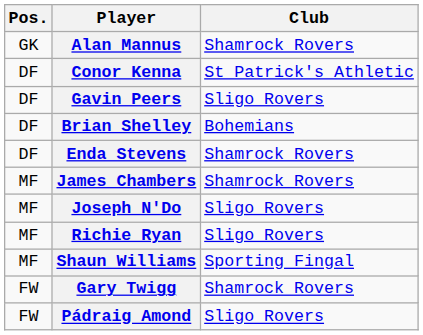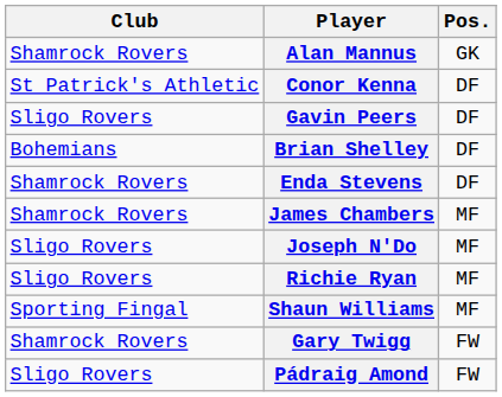 <table class="wikitable plainrowheaders" style="text-align: left">
 <tr>
+<th scope=col>Club</th>
+<th scope=col>Player</th>
 <th scope=col>Pos.</th>
-<th scope=col>Player</th>
-<th scope=col>Club</th>
 </tr>
 <tr>
+<td><a href='#'>Shamrock Rovers</a></td>
+<th scope=row><a href='#'>Alan Mannus</a> </th>
 <td style=text-align:center>GK</td>
-<th scope=row><a href='#'>Alan Mannus</a> </th>
-<td><a href='#'>Shamrock Rovers</a></td>
 </tr>
 <tr>
+<td><a href='#'>St Patrick's Athletic</a></td>
+<th scope=row><a href='#'>Conor Kenna</a> </th>
 <td style=text-align:center>DF</td>
-<th scope=row><a href='#'>Conor Kenna</a> </th>
-<td><a href='#'>St Patrick's Athletic</a></td>
 </tr>
 <tr>
+<td><a href='#'>Sligo Rovers</a></td>
+<th scope=row><a href='#'>Gavin Peers</a> </th>
 <td style=text-align:center>DF</td>
-<th scope=row><a href='#'>Gavin Peers</a> </th>
-<td><a href='#'>Sligo Rovers</a></td>
 </tr>
 <tr>
+<td><a href='#'>Bohemians</a></td>
+<th scope=row><a href='#'>Brian Shelley</a> </th>
 <td style=text-align:center>DF</td>
-<th scope=row><a href='#'>Brian Shelley</a> </th>
-<td><a href='#'>Bohemians</a></td>
 </tr>
 <tr>
+<td><a href='#'>Shamrock Rovers</a></td>
+<th scope=row><a href='#'>Enda Stevens</a> </th>
 <td style=text-align:center>DF</td>
-<th scope=row><a href='#'>Enda Stevens</a> </th>
-<td><a href='#'>Shamrock Rovers</a></td>
 </tr>
 <tr>
+<td><a href='#'>Shamrock Rovers</a></td>
+<th scope=row><a href='#'>James Chambers</a> </th>
 <td style=text-align:center>MF</td>
-<th scope=row><a href='#'>James Chambers</a> </th>
-<td><a href='#'>Shamrock Rovers</a></td>
 </tr>
 <tr>
+<td><a href='#'>Sligo Rovers</a></td>
+<th scope=row><a href='#'>Joseph N'Do</a> </th>
 <td style=text-align:center>MF</td>
-<th scope=row><a href='#'>Joseph N'Do</a> </th>
-<td><a href='#'>Sligo Rovers</a></td>
 </tr>
 <tr>
+<td><a href='#'>Sligo Rovers</a></td>
+<th scope=row><a href='#'>Richie Ryan</a> </th>
 <td style=text-align:center>MF</td>
-<th scope=row><a href='#'>Richie Ryan</a> </th>
-<td><a href='#'>Sligo Rovers</a></td>
 </tr>
 <tr>
+<td><a href='#'>Sporting Fingal</a></td>
+<th scope=row><a href='#'>Shaun Williams</a> </th>
 <td style=text-align:center>MF</td>
-<th scope=row><a href='#'>Shaun Williams</a> </th>
-<td><a href='#'>Sporting Fingal</a></td>
 </tr>
 <tr>
+<td><a href='#'>Shamrock Rovers</a></td>
+<th scope=row><a href='#'>Gary Twigg</a> </th>
 <td style=text-align:center>FW</td>
-<th scope=row><a href='#'>Gary Twigg</a> </th>
-<td><a href='#'>Shamrock Rovers</a></td>
 </tr>
 <tr>
+<td><a href='#'>Sligo Rovers</a></td>
+<th scope=row><a href='#'>Pádraig Amond</a> </th>
 <td style=text-align:center>FW</td>
-<th scope=row><a href='#'>Pádraig Amond</a> </th>
-<td><a href='#'>Sligo Rovers</a></td>
 </tr>
 </table>
